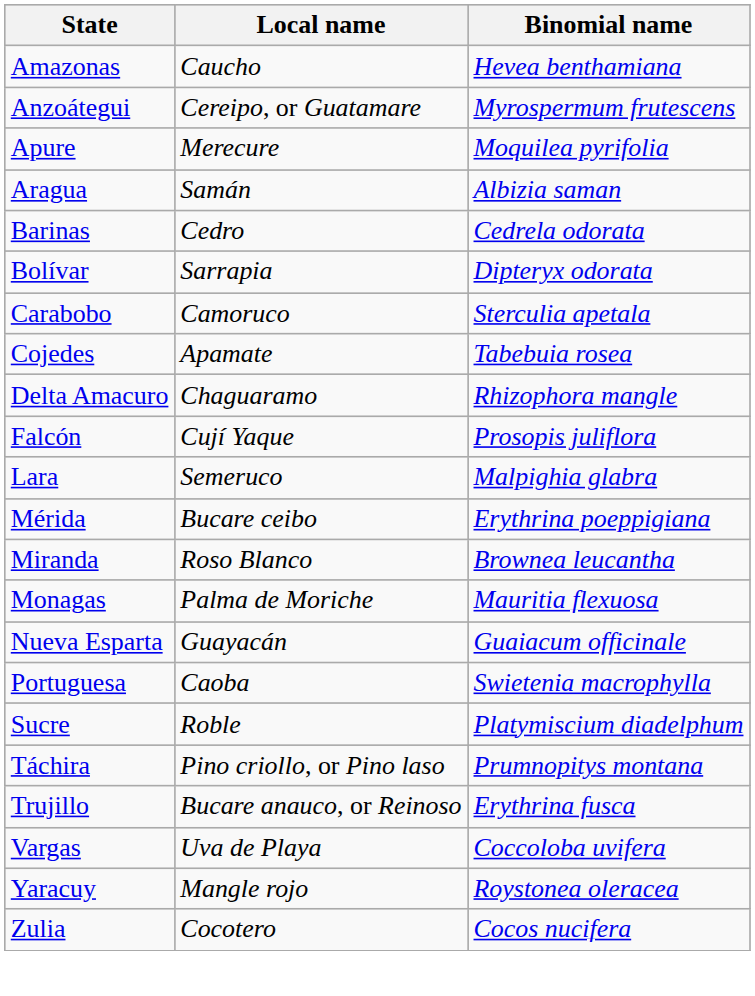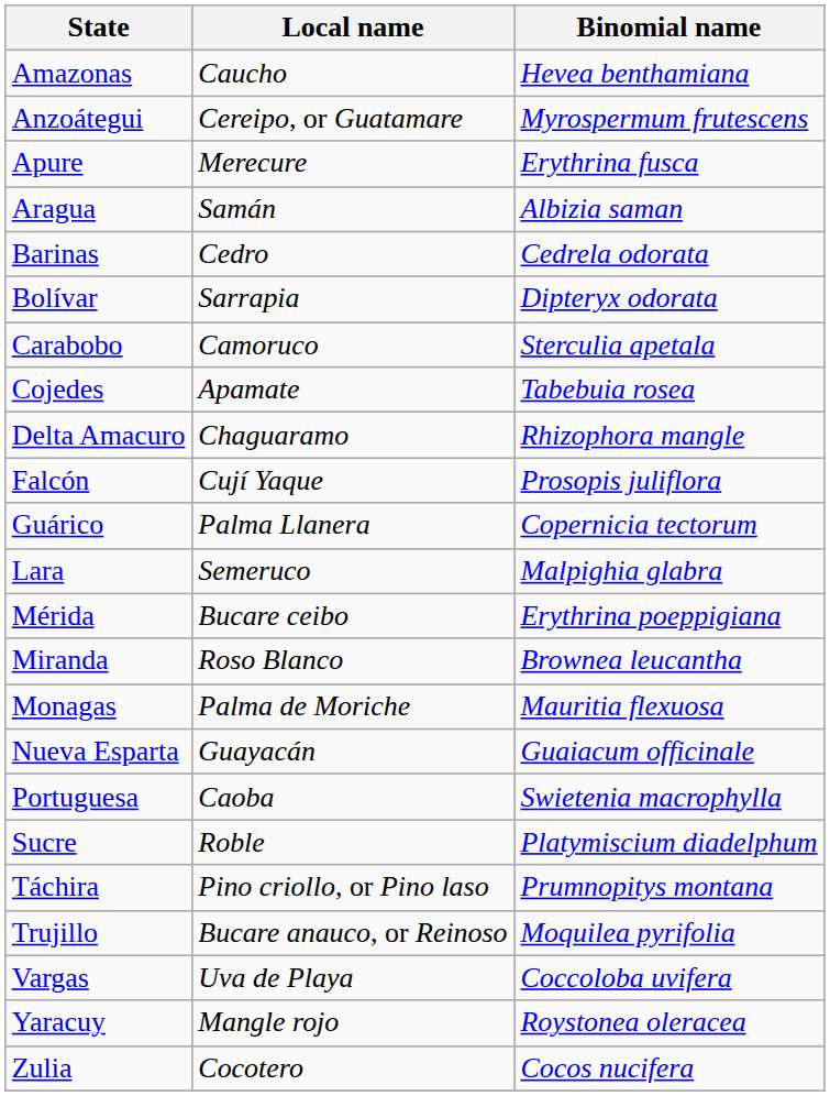 <table class="wikitable">
 <tr>
 <th><strong>State</strong></th>
 <th><strong>Local name</strong></th>
 <th><strong>Binomial name</strong></th>
 </tr>
 <tr>
 <td><a href='#'>Amazonas</a></td>
 <td><em>Caucho</em></td>
 <td><em><a href='#'>Hevea benthamiana</a></em></td>
 </tr>
 <tr>
 <td><a href='#'>Anzoátegui</a></td>
 <td><em>Cereipo</em>, or <em>Guatamare</em></td>
 <td><em><a href='#'>Myrospermum frutescens</a></em></td>
 </tr>
 <tr>
 <td><a href='#'>Apure</a></td>
 <td><em>Merecure</em></td>
-<td><em><a href='#'>Moquilea pyrifolia</a></em></td>
+<td><em><a href='#'>Erythrina fusca</a></em></td>
 </tr>
 <tr>
 <td><a href='#'>Aragua</a></td>
 <td><em>Samán</em></td>
 <td><em><a href='#'>Albizia saman</a></em></td>
 </tr>
 <tr>
 <td><a href='#'>Barinas</a></td>
 <td><em>Cedro</em></td>
 <td><em><a href='#'>Cedrela odorata</a></em></td>
 </tr>
 <tr>
 <td><a href='#'>Bolívar</a></td>
 <td><em>Sarrapia</em></td>
 <td><em><a href='#'>Dipteryx odorata</a></em></td>
 </tr>
 <tr>
 <td><a href='#'>Carabobo</a></td>
 <td><em>Camoruco</em></td>
 <td><em><a href='#'>Sterculia apetala</a></em></td>
 </tr>
 <tr>
 <td><a href='#'>Cojedes</a></td>
 <td><em>Apamate</em></td>
 <td><em><a href='#'>Tabebuia rosea</a></em></td>
 </tr>
 <tr>
 <td><a href='#'>Delta Amacuro</a></td>
 <td><em>Chaguaramo</em></td>
 <td><em><a href='#'>Rhizophora mangle</a></em></td>
 </tr>
 <tr>
 <td><a href='#'>Falcón</a></td>
 <td><em>Cují Yaque</em></td>
 <td><em><a href='#'>Prosopis juliflora</a></em></td>
+</tr>
+<tr>
+<td><a href='#'>Guárico</a></td>
+<td><em>Palma Llanera</em></td>
+<td><em><a href='#'>Copernicia tectorum</a></em></td>
 </tr>
 <tr>
 <td><a href='#'>Lara</a></td>
 <td><em>Semeruco</em></td>
 <td><em><a href='#'>Malpighia glabra</a></em></td>
 </tr>
 <tr>
 <td><a href='#'>Mérida</a></td>
 <td><em>Bucare ceibo</em></td>
 <td><em><a href='#'>Erythrina poeppigiana</a></em></td>
 </tr>
 <tr>
 <td><a href='#'>Miranda</a></td>
 <td><em>Roso Blanco</em></td>
 <td><em><a href='#'>Brownea leucantha</a></em></td>
 </tr>
 <tr>
 <td><a href='#'>Monagas</a></td>
 <td><em>Palma de Moriche</em></td>
 <td><em><a href='#'>Mauritia flexuosa</a></em></td>
 </tr>
 <tr>
 <td><a href='#'>Nueva Esparta</a></td>
 <td><em>Guayacán</em></td>
 <td><em><a href='#'>Guaiacum officinale</a></em></td>
 </tr>
 <tr>
 <td><a href='#'>Portuguesa</a></td>
 <td><em>Caoba</em></td>
 <td><em><a href='#'>Swietenia macrophylla</a></em></td>
 </tr>
 <tr>
 <td><a href='#'>Sucre</a></td>
 <td><em>Roble</em></td>
 <td><em><a href='#'>Platymiscium diadelphum</a></em></td>
 </tr>
 <tr>
 <td><a href='#'>Táchira</a></td>
 <td><em>Pino criollo</em>, or <em>Pino laso</em></td>
 <td><em><a href='#'>Prumnopitys montana</a></em></td>
 </tr>
 <tr>
 <td><a href='#'>Trujillo</a></td>
 <td><em>Bucare anauco</em>, or <em>Reinoso</em></td>
-<td><em><a href='#'>Erythrina fusca</a></em></td>
+<td><em><a href='#'>Moquilea pyrifolia</a></em></td>
 </tr>
 <tr>
 <td><a href='#'>Vargas</a></td>
 <td><em>Uva de Playa</em></td>
 <td><em><a href='#'>Coccoloba uvifera</a></em></td>
 </tr>
 <tr>
 <td><a href='#'>Yaracuy</a></td>
 <td><em>Mangle rojo</em></td>
 <td><em><a href='#'>Roystonea oleracea</a></em></td>
 </tr>
 <tr>
 <td><a href='#'>Zulia</a></td>
 <td><em>Cocotero</em></td>
 <td><em><a href='#'>Cocos nucifera</a></em></td>
 </tr>
 <tr>
 </tr>
 </table>
